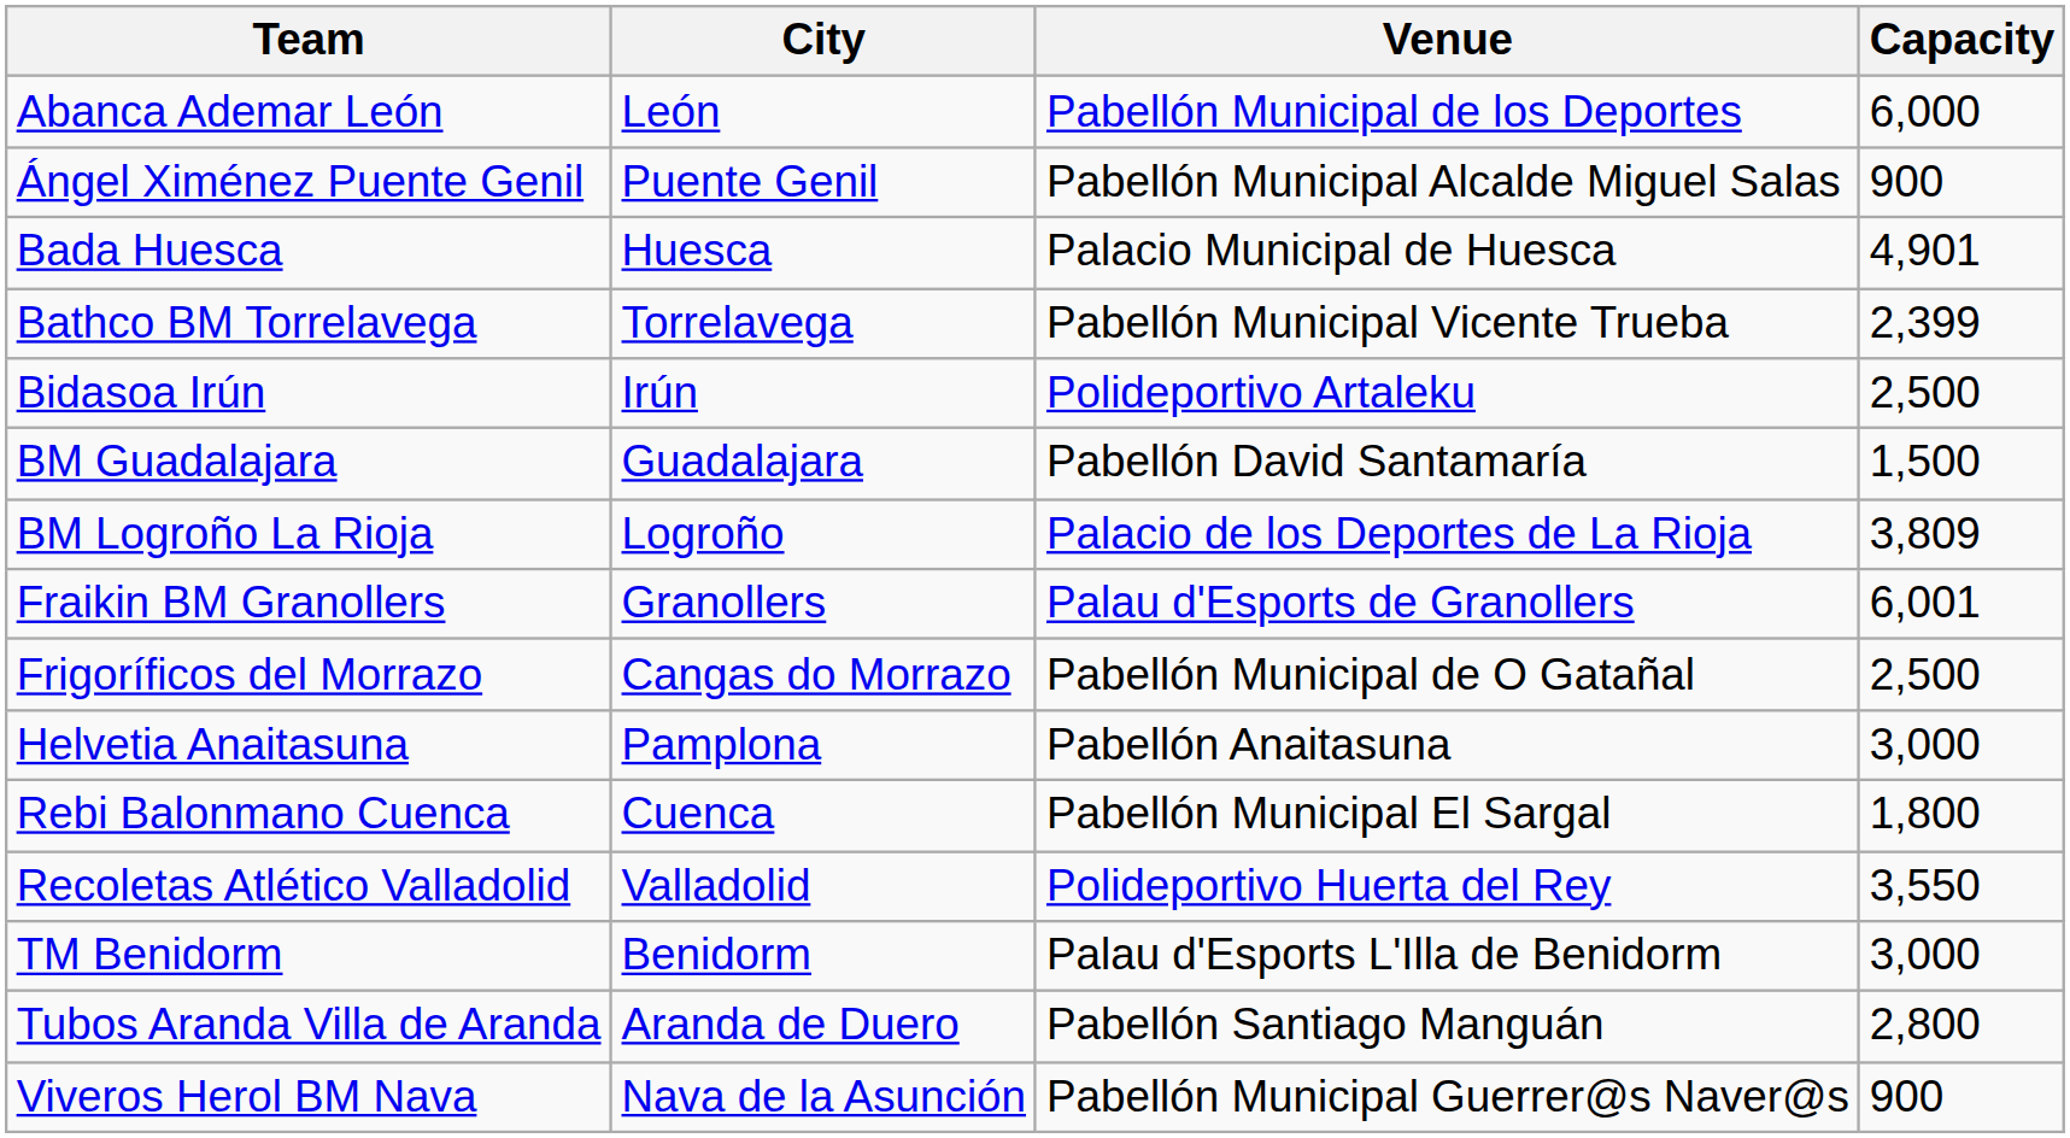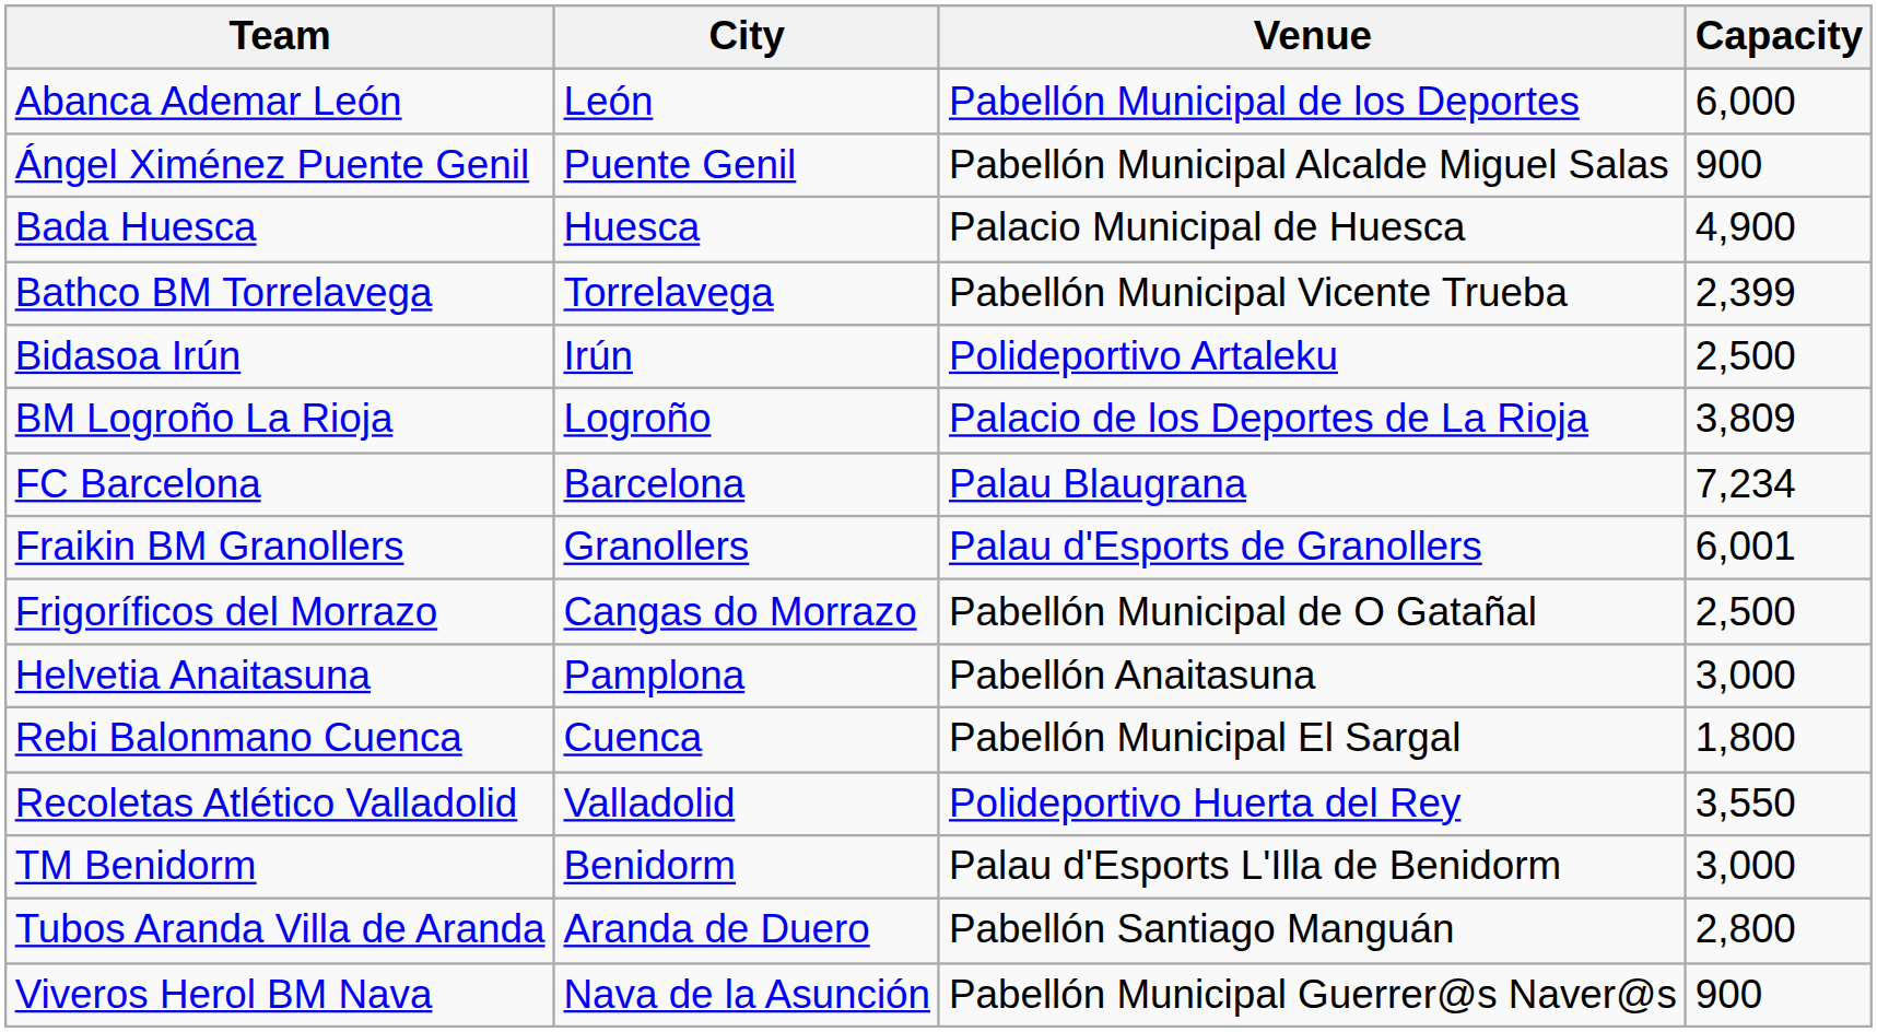 <table class="wikitable sortable">
 <tr>
 <th>Team</th>
 <th>City</th>
 <th>Venue</th>
 <th>Capacity</th>
 </tr>
 <tr>
 <td><a href='#'>Abanca Ademar León</a></td>
 <td><a href='#'>León</a></td>
 <td><a href='#'>Pabellón Municipal de los Deportes</a></td>
 <td>6,000</td>
 </tr>
 <tr>
 <td><a href='#'>Ángel Ximénez Puente Genil</a></td>
 <td><a href='#'>Puente Genil</a></td>
 <td>Pabellón Municipal Alcalde Miguel Salas</td>
 <td>900</td>
 </tr>
 <tr>
 <td><a href='#'>Bada Huesca</a></td>
 <td><a href='#'>Huesca</a></td>
 <td>Palacio Municipal de Huesca</td>
-<td>4,901</td>
+<td>4,900</td>
 </tr>
 <tr>
 <td><a href='#'>Bathco BM Torrelavega</a></td>
 <td><a href='#'>Torrelavega</a></td>
 <td>Pabellón Municipal Vicente Trueba</td>
 <td>2,399</td>
 </tr>
 <tr>
 <td><a href='#'>Bidasoa Irún</a></td>
 <td><a href='#'>Irún</a></td>
 <td><a href='#'>Polideportivo Artaleku</a></td>
 <td>2,500</td>
 </tr>
 <tr>
-<td><a href='#'>BM Guadalajara</a></td>
-<td><a href='#'>Guadalajara</a></td>
-<td>Pabellón David Santamaría</td>
-<td>1,500</td>
-</tr>
-<tr>
 <td><a href='#'>BM Logroño La Rioja</a></td>
 <td><a href='#'>Logroño</a></td>
 <td><a href='#'>Palacio de los Deportes de La Rioja</a></td>
 <td>3,809</td>
+</tr>
+<tr>
+<td><a href='#'>FC Barcelona</a></td>
+<td><a href='#'>Barcelona</a></td>
+<td><a href='#'>Palau Blaugrana</a></td>
+<td>7,234</td>
 </tr>
 <tr>
 <td><a href='#'>Fraikin BM Granollers</a></td>
 <td><a href='#'>Granollers</a></td>
 <td><a href='#'>Palau d'Esports de Granollers</a></td>
 <td>6,001</td>
 </tr>
 <tr>
 <td><a href='#'>Frigoríficos del Morrazo</a></td>
 <td><a href='#'>Cangas do Morrazo</a></td>
 <td>Pabellón Municipal de O Gatañal</td>
 <td>2,500</td>
 </tr>
 <tr>
 <td><a href='#'>Helvetia Anaitasuna</a></td>
 <td><a href='#'>Pamplona</a></td>
 <td>Pabellón Anaitasuna</td>
 <td>3,000</td>
 </tr>
 <tr>
 <td><a href='#'>Rebi Balonmano Cuenca</a></td>
 <td><a href='#'>Cuenca</a></td>
 <td>Pabellón Municipal El Sargal</td>
 <td>1,800</td>
 </tr>
 <tr>
 <td><a href='#'>Recoletas Atlético Valladolid</a></td>
 <td><a href='#'>Valladolid</a></td>
 <td><a href='#'>Polideportivo Huerta del Rey</a></td>
 <td>3,550</td>
 </tr>
 <tr>
 <td><a href='#'>TM Benidorm</a></td>
 <td><a href='#'>Benidorm</a></td>
 <td>Palau d'Esports L'Illa de Benidorm</td>
 <td>3,000</td>
 </tr>
 <tr>
 <td><a href='#'>Tubos Aranda Villa de Aranda</a></td>
 <td><a href='#'>Aranda de Duero</a></td>
 <td>Pabellón Santiago Manguán</td>
 <td>2,800</td>
 </tr>
 <tr>
 <td><a href='#'>Viveros Herol BM Nava</a></td>
 <td><a href='#'>Nava de la Asunción</a></td>
 <td>Pabellón Municipal Guerrer@s Naver@s</td>
 <td>900</td>
 </tr>
 </table>
